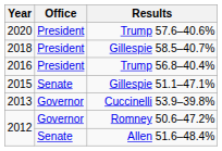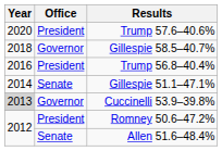 <table class=wikitable>
 <tr>
 <th width="30">Year</th>
 <th width="60">Office</th>
 <th width="180">Results</th>
 </tr>
 <tr>
 <td>2020</td>
 <td><a href='#'>President</a></td>
 <td align="right" ><a href='#'>Trump</a> 57.6–40.6%</td>
 </tr>
 <tr>
 <td>2018</td>
-<td><a href='#'>President</a></td>
+<td><a href='#'>Governor</a></td>
 <td align="right" ><a href='#'>Gillespie</a> 58.5–40.7%</td>
 </tr>
 <tr>
 <td>2016</td>
 <td><a href='#'>President</a></td>
 <td align="right" ><a href='#'>Trump</a> 56.8–40.4%</td>
 </tr>
 <tr>
-<td>2015</td>
+<td>2014</td>
 <td><a href='#'>Senate</a></td>
 <td align="right" ><a href='#'>Gillespie</a> 51.1–47.1%</td>
 </tr>
 <tr>
-<td>2013</td>
+<td style="background: lightgrey;">2013</td>
 <td><a href='#'>Governor</a></td>
 <td align="right" ><a href='#'>Cuccinelli</a> 53.9–39.8%</td>
 </tr>
 <tr>
 <td rowspan="2">2012</td>
-<td><a href='#'>Governor</a></td>
+<td><a href='#'>President</a></td>
 <td align="right" ><a href='#'>Romney</a> 50.6–47.2%</td>
 </tr>
 <tr>
 <td><a href='#'>Senate</a></td>
 <td align="right" ><a href='#'>Allen</a> 51.6–48.4%</td>
 </tr>
 </table>
